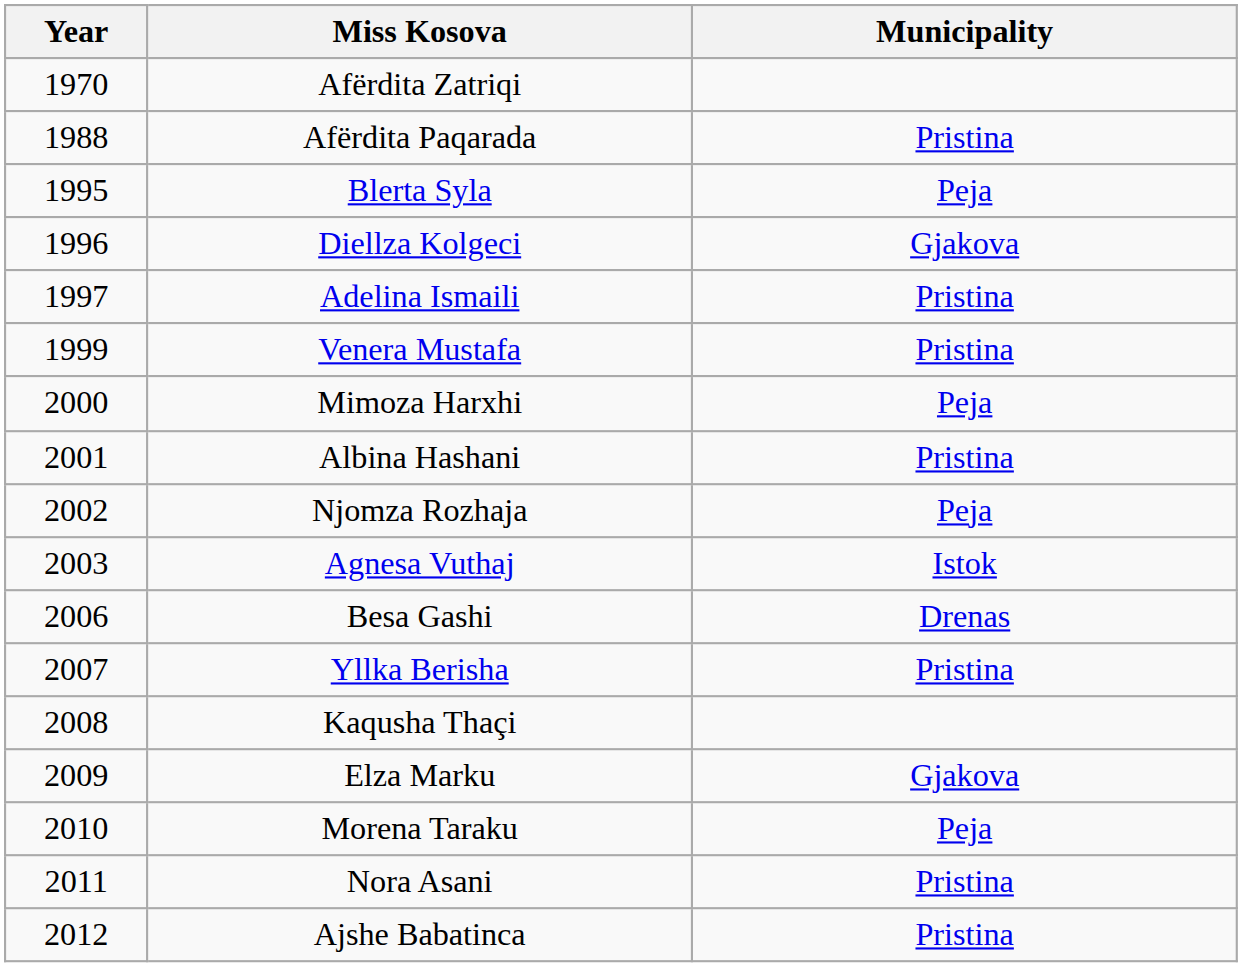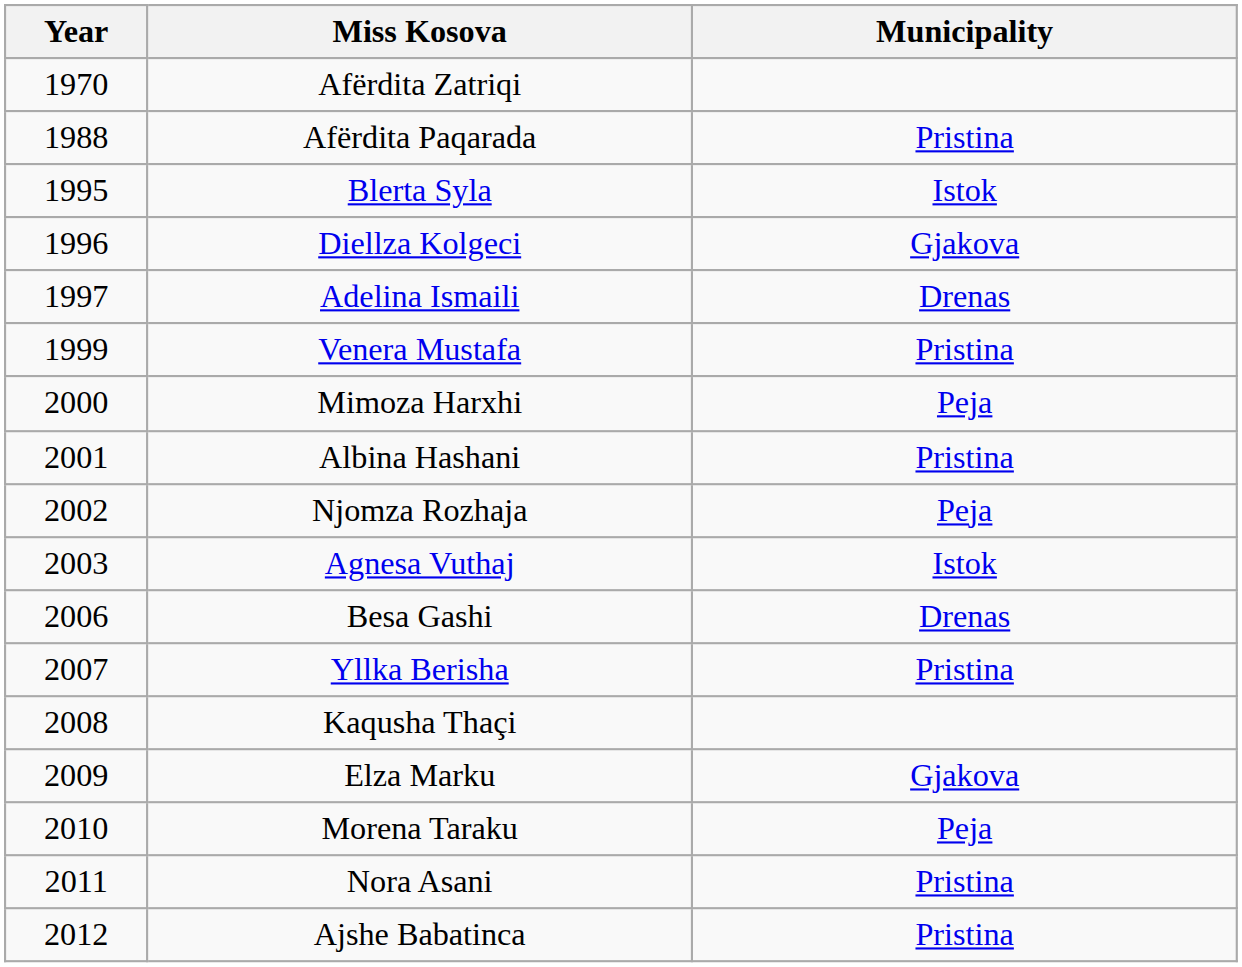 <table class="wikitable sortable" style="font-size: 95%; text-align:center">
 <tr>
 <th width="60">Year</th>
 <th width="250">Miss Kosova</th>
 <th width="250">Municipality</th>
 </tr>
 <tr>
 <td>1970</td>
 <td>Afërdita Zatriqi</td>
 <td></td>
 </tr>
 <tr>
 <td>1988</td>
 <td>Afërdita Paqarada</td>
 <td><a href='#'>Pristina</a></td>
 </tr>
 <tr>
 <td>1995</td>
 <td><a href='#'>Blerta Syla</a></td>
-<td><a href='#'>Peja</a></td>
+<td><a href='#'>Istok</a></td>
 </tr>
 <tr>
 <td>1996</td>
 <td><a href='#'>Diellza Kolgeci</a></td>
 <td><a href='#'>Gjakova</a></td>
 </tr>
 <tr>
 <td>1997</td>
 <td><a href='#'>Adelina Ismaili</a></td>
-<td><a href='#'>Pristina</a></td>
+<td><a href='#'>Drenas</a></td>
 </tr>
 <tr>
 <td>1999</td>
 <td><a href='#'>Venera Mustafa</a></td>
 <td><a href='#'>Pristina</a></td>
 </tr>
 <tr>
 <td>2000</td>
 <td>Mimoza Harxhi</td>
 <td><a href='#'>Peja</a></td>
 </tr>
 <tr>
 <td>2001</td>
 <td>Albina Hashani</td>
 <td><a href='#'>Pristina</a></td>
 </tr>
 <tr>
 <td>2002</td>
 <td>Njomza Rozhaja</td>
 <td><a href='#'>Peja</a></td>
 </tr>
 <tr>
 <td>2003</td>
 <td><a href='#'>Agnesa Vuthaj</a></td>
 <td><a href='#'>Istok</a></td>
 </tr>
 <tr>
 <td>2006</td>
 <td>Besa Gashi</td>
 <td><a href='#'>Drenas</a></td>
 </tr>
 <tr>
 <td>2007</td>
 <td><a href='#'>Yllka Berisha</a></td>
 <td><a href='#'>Pristina</a></td>
 </tr>
 <tr>
 <td>2008</td>
 <td>Kaqusha Thaçi</td>
 <td></td>
 </tr>
 <tr>
 <td>2009</td>
 <td>Elza Marku</td>
 <td><a href='#'>Gjakova</a></td>
 </tr>
 <tr>
 <td>2010</td>
 <td>Morena Taraku</td>
 <td><a href='#'>Peja</a></td>
 </tr>
 <tr>
 <td>2011</td>
 <td>Nora Asani</td>
 <td><a href='#'>Pristina</a></td>
 </tr>
 <tr>
 <td>2012</td>
 <td>Ajshe Babatinca</td>
 <td><a href='#'>Pristina</a></td>
 </tr>
 </table>
